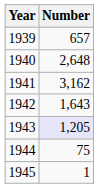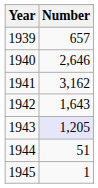 <table class="wikitable" style="text-align:center; font-size:90%; float:right;">
 <tr>
 <th>Year</th>
 <th>Number</th>
 </tr>
 <tr>
 <td>1939</td>
 <td align="right">657</td>
 </tr>
 <tr>
 <td>1940</td>
-<td align="right">2,648</td>
+<td align="right">2,646</td>
 </tr>
 <tr>
 <td>1941</td>
 <td align="right">3,162</td>
 </tr>
 <tr>
 <td>1942</td>
 <td align="right">1,643</td>
 </tr>
 <tr>
 <td>1943</td>
 <td align="right" style="background: lavender;">1,205</td>
 </tr>
 <tr>
 <td>1944</td>
-<td align="right">75</td>
+<td align="right">51</td>
 </tr>
 <tr>
 <td>1945</td>
 <td align="right">1</td>
 </tr>
 </table>
